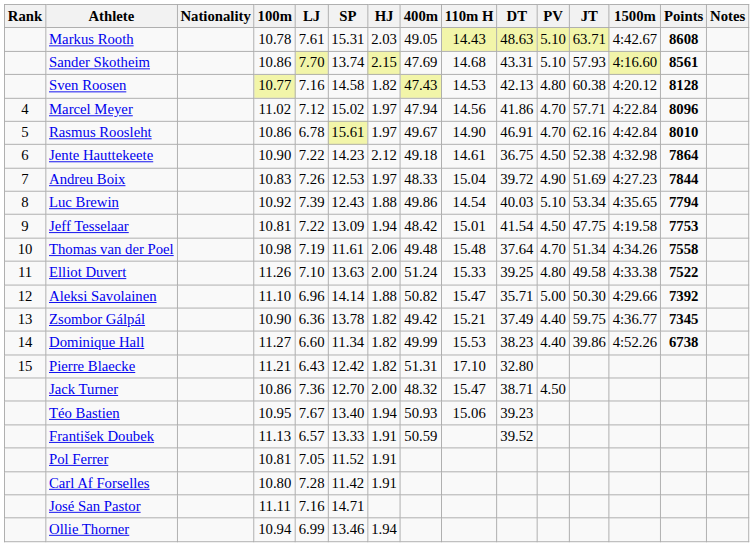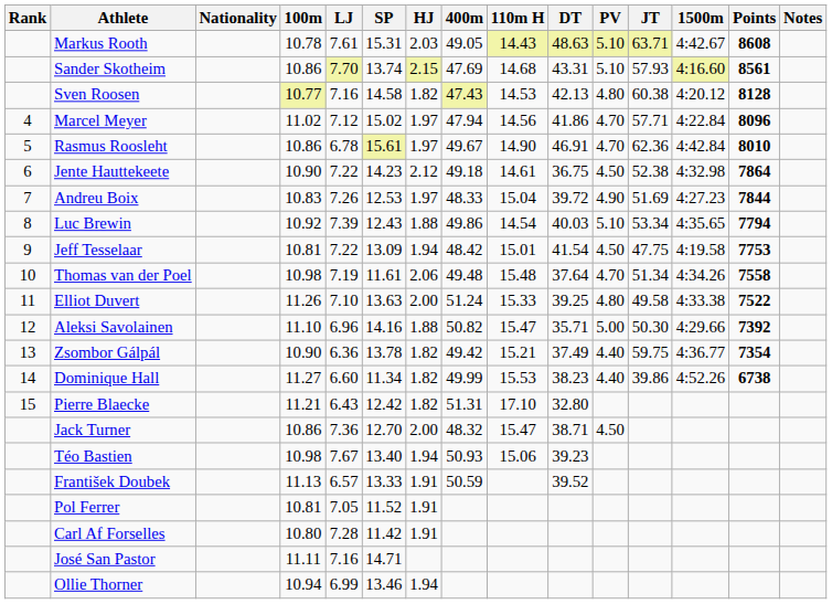 <table class="wikitable sortable" style=" text-align:center">
 <tr>
 <th>Rank</th>
 <th>Athlete</th>
 <th>Nationality</th>
 <th>100m</th>
 <th>LJ</th>
 <th>SP</th>
 <th>HJ</th>
 <th>400m</th>
 <th>110m H</th>
 <th>DT</th>
 <th>PV</th>
 <th>JT</th>
 <th>1500m</th>
 <th>Points</th>
 <th>Notes</th>
 </tr>
 <tr>
 <td></td>
 <td align=left><a href='#'>Markus Rooth</a></td>
 <td align=left></td>
 <td>10.78</td>
 <td>7.61</td>
 <td>15.31</td>
 <td>2.03</td>
 <td>49.05</td>
 <td bgcolor=#F2F5A9>14.43</td>
 <td bgcolor=#F2F5A9>48.63</td>
 <td bgcolor=#F2F5A9>5.10</td>
 <td bgcolor=#F2F5A9>63.71</td>
 <td>4:42.67</td>
 <td><strong>8608</strong></td>
 <td></td>
 </tr>
 <tr>
 <td></td>
 <td align=left><a href='#'>Sander Skotheim</a></td>
 <td align=left></td>
 <td>10.86</td>
 <td bgcolor=#F2F5A9>7.70</td>
 <td>13.74</td>
 <td bgcolor=#F2F5A9>2.15</td>
 <td>47.69</td>
 <td>14.68</td>
 <td>43.31</td>
 <td>5.10</td>
 <td>57.93</td>
 <td bgcolor=#F2F5A9>4:16.60</td>
 <td><strong>8561</strong></td>
 <td></td>
 </tr>
 <tr>
 <td></td>
 <td align=left><a href='#'>Sven Roosen</a></td>
 <td align=left></td>
 <td bgcolor=#F2F5A9>10.77</td>
 <td>7.16</td>
 <td>14.58</td>
 <td>1.82</td>
 <td bgcolor=#F2F5A9>47.43</td>
 <td>14.53</td>
 <td>42.13</td>
 <td>4.80</td>
 <td>60.38</td>
 <td>4:20.12</td>
 <td><strong>8128</strong></td>
 <td></td>
 </tr>
 <tr>
 <td>4</td>
 <td align=left><a href='#'>Marcel Meyer</a></td>
 <td align=left></td>
 <td>11.02</td>
 <td>7.12</td>
 <td>15.02</td>
 <td>1.97</td>
 <td>47.94</td>
 <td>14.56</td>
 <td>41.86</td>
 <td>4.70</td>
 <td>57.71</td>
 <td>4:22.84</td>
 <td><strong>8096</strong></td>
 <td></td>
 </tr>
 <tr>
 <td>5</td>
 <td align=left><a href='#'>Rasmus Roosleht</a></td>
 <td align=left></td>
 <td>10.86</td>
 <td>6.78</td>
 <td bgcolor=#F2F5A9>15.61</td>
 <td>1.97</td>
 <td>49.67</td>
 <td>14.90</td>
 <td>46.91</td>
 <td>4.70</td>
-<td>62.16</td>
+<td>62.36</td>
 <td>4:42.84</td>
 <td><strong>8010</strong></td>
 <td></td>
 </tr>
 <tr>
 <td>6</td>
 <td align=left><a href='#'>Jente Hauttekeete</a></td>
 <td align=left></td>
 <td>10.90</td>
 <td>7.22</td>
 <td>14.23</td>
 <td>2.12</td>
 <td>49.18</td>
 <td>14.61</td>
 <td>36.75</td>
 <td>4.50</td>
 <td>52.38</td>
 <td>4:32.98</td>
 <td><strong>7864</strong></td>
 <td></td>
 </tr>
 <tr>
 <td>7</td>
 <td align=left><a href='#'>Andreu Boix</a></td>
 <td align=left></td>
 <td>10.83</td>
 <td>7.26</td>
 <td>12.53</td>
 <td>1.97</td>
 <td>48.33</td>
 <td>15.04</td>
 <td>39.72</td>
 <td>4.90</td>
 <td>51.69</td>
 <td>4:27.23</td>
 <td><strong>7844</strong></td>
 <td></td>
 </tr>
 <tr>
 <td>8</td>
 <td align=left><a href='#'>Luc Brewin</a></td>
 <td align=left></td>
 <td>10.92</td>
 <td>7.39</td>
 <td>12.43</td>
 <td>1.88</td>
 <td>49.86</td>
 <td>14.54</td>
 <td>40.03</td>
 <td>5.10</td>
 <td>53.34</td>
 <td>4:35.65</td>
 <td><strong>7794</strong></td>
 <td></td>
 </tr>
 <tr>
 <td>9</td>
 <td align=left><a href='#'>Jeff Tesselaar</a></td>
 <td align=left></td>
 <td>10.81</td>
 <td>7.22</td>
 <td>13.09</td>
 <td>1.94</td>
 <td>48.42</td>
 <td>15.01</td>
 <td>41.54</td>
 <td>4.50</td>
 <td>47.75</td>
 <td>4:19.58</td>
 <td><strong>7753</strong></td>
 <td></td>
 </tr>
 <tr>
 <td>10</td>
 <td align=left><a href='#'>Thomas van der Poel</a></td>
 <td align=left></td>
 <td>10.98</td>
 <td>7.19</td>
 <td>11.61</td>
 <td>2.06</td>
 <td>49.48</td>
 <td>15.48</td>
 <td>37.64</td>
 <td>4.70</td>
 <td>51.34</td>
 <td>4:34.26</td>
 <td><strong>7558</strong></td>
 <td></td>
 </tr>
 <tr>
 <td>11</td>
 <td align=left><a href='#'>Elliot Duvert</a></td>
 <td align=left></td>
 <td>11.26</td>
 <td>7.10</td>
 <td>13.63</td>
 <td>2.00</td>
 <td>51.24</td>
 <td>15.33</td>
 <td>39.25</td>
 <td>4.80</td>
 <td>49.58</td>
 <td>4:33.38</td>
 <td><strong>7522</strong></td>
 <td></td>
 </tr>
 <tr>
 <td>12</td>
 <td align=left><a href='#'>Aleksi Savolainen</a></td>
 <td align=left></td>
 <td>11.10</td>
 <td>6.96</td>
-<td>14.14</td>
+<td>14.16</td>
 <td>1.88</td>
 <td>50.82</td>
 <td>15.47</td>
 <td>35.71</td>
 <td>5.00</td>
 <td>50.30</td>
 <td>4:29.66</td>
 <td><strong>7392</strong></td>
 <td></td>
 </tr>
 <tr>
 <td>13</td>
 <td align=left><a href='#'>Zsombor Gálpál</a></td>
 <td align=left></td>
 <td>10.90</td>
 <td>6.36</td>
 <td>13.78</td>
 <td>1.82</td>
 <td>49.42</td>
 <td>15.21</td>
 <td>37.49</td>
 <td>4.40</td>
 <td>59.75</td>
 <td>4:36.77</td>
-<td><strong>7345</strong></td>
+<td><strong>7354</strong></td>
 <td></td>
 </tr>
 <tr>
 <td>14</td>
 <td align=left><a href='#'>Dominique Hall</a></td>
 <td align=left></td>
 <td>11.27</td>
 <td>6.60</td>
 <td>11.34</td>
 <td>1.82</td>
 <td>49.99</td>
 <td>15.53</td>
 <td>38.23</td>
 <td>4.40</td>
 <td>39.86</td>
 <td>4:52.26</td>
 <td><strong>6738</strong></td>
 <td></td>
 </tr>
 <tr>
 <td>15</td>
 <td align=left><a href='#'>Pierre Blaecke</a></td>
 <td align=left></td>
 <td>11.21</td>
 <td>6.43</td>
 <td>12.42</td>
 <td>1.82</td>
 <td>51.31</td>
 <td>17.10</td>
 <td>32.80</td>
 <td></td>
 <td></td>
 <td></td>
 <td><strong></strong></td>
 <td></td>
 </tr>
 <tr>
 <td></td>
 <td align=left><a href='#'>Jack Turner</a></td>
 <td align=left></td>
 <td>10.86</td>
 <td>7.36</td>
 <td>12.70</td>
 <td>2.00</td>
 <td>48.32</td>
 <td>15.47</td>
 <td>38.71</td>
 <td>4.50</td>
 <td></td>
 <td></td>
 <td><strong></strong></td>
 <td></td>
 </tr>
 <tr>
 <td></td>
 <td align=left><a href='#'>Téo Bastien</a></td>
 <td align=left></td>
-<td>10.95</td>
+<td>10.98</td>
 <td>7.67</td>
 <td>13.40</td>
 <td>1.94</td>
 <td>50.93</td>
 <td>15.06</td>
 <td>39.23</td>
 <td></td>
 <td></td>
 <td></td>
 <td><strong></strong></td>
 <td></td>
 </tr>
 <tr>
 <td></td>
 <td align=left><a href='#'>František Doubek</a></td>
 <td align=left></td>
 <td>11.13</td>
 <td>6.57</td>
 <td>13.33</td>
 <td>1.91</td>
 <td>50.59</td>
 <td></td>
 <td>39.52</td>
 <td></td>
 <td></td>
 <td></td>
 <td><strong></strong></td>
 <td></td>
 </tr>
 <tr>
 <td></td>
 <td align=left><a href='#'>Pol Ferrer</a></td>
 <td align=left></td>
 <td>10.81</td>
 <td>7.05</td>
 <td>11.52</td>
 <td>1.91</td>
 <td></td>
 <td></td>
 <td></td>
 <td></td>
 <td></td>
 <td></td>
 <td><strong></strong></td>
 <td></td>
 </tr>
 <tr>
 <td></td>
 <td align=left><a href='#'>Carl Af Forselles</a></td>
 <td align=left></td>
 <td>10.80</td>
 <td>7.28</td>
 <td>11.42</td>
 <td>1.91</td>
 <td></td>
 <td></td>
 <td></td>
 <td></td>
 <td></td>
 <td></td>
 <td><strong></strong></td>
 <td></td>
 </tr>
 <tr>
 <td></td>
 <td align=left><a href='#'>José San Pastor</a></td>
 <td align=left></td>
 <td>11.11</td>
 <td>7.16</td>
 <td>14.71</td>
 <td></td>
 <td></td>
 <td></td>
 <td></td>
 <td></td>
 <td></td>
 <td></td>
 <td><strong></strong></td>
 <td></td>
 </tr>
 <tr>
 <td></td>
 <td align=left><a href='#'>Ollie Thorner</a></td>
 <td align=left></td>
 <td>10.94</td>
 <td>6.99</td>
 <td>13.46</td>
 <td>1.94</td>
 <td></td>
 <td></td>
 <td></td>
 <td></td>
 <td></td>
 <td></td>
 <td><strong></strong></td>
 <td></td>
 </tr>
 </table>
